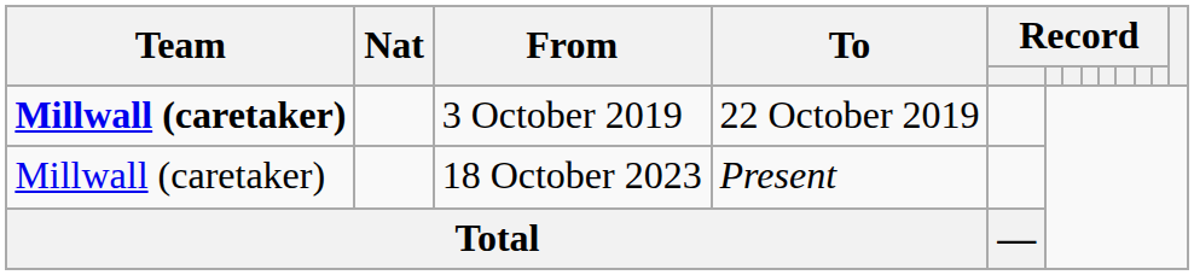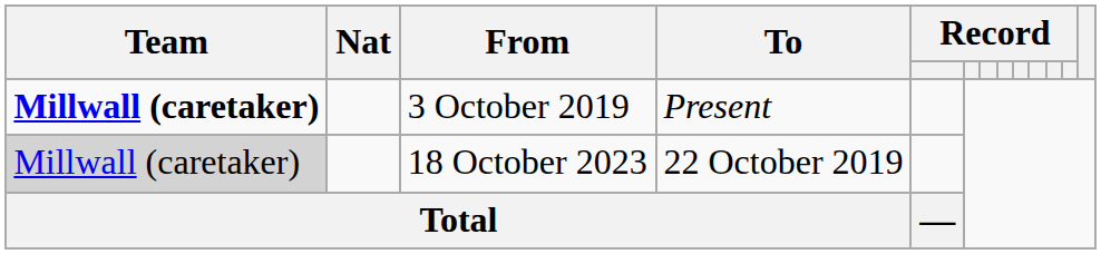 <table class="wikitable" style="text-align: center">
 <tr>
 <th rowspan="2">Team</th>
 <th rowspan="2">Nat</th>
 <th rowspan="2">From</th>
 <th rowspan="2">To</th>
 <th colspan="8">Record</th>
 <th rowspan=2></th>
 </tr>
 <tr>
 <th></th>
 <th></th>
 <th></th>
 <th></th>
 <th></th>
 <th></th>
 <th></th>
 <th></th>
 </tr>
 <tr>
 <td align=left><strong><a href='#'>Millwall</a> (caretaker)</strong></td>
 <td></td>
 <td align=left>3 October 2019</td>
-<td align=left>22 October 2019<br></td>
+<td align=left><em>Present</em><br></td>
 <td></td>
 </tr>
 <tr>
-<td align=left><a href='#'>Millwall</a> (caretaker)</td>
+<td align=left style="background: lightgrey;"><a href='#'>Millwall</a> (caretaker)</td>
 <td></td>
 <td align=left>18 October 2023</td>
-<td align=left><em>Present</em><br></td>
+<td align=left>22 October 2019<br></td>
 <td></td>
 </tr>
 <tr>
 <th colspan="4">Total<br></th>
 <th>—</th>
 </tr>
 </table>
